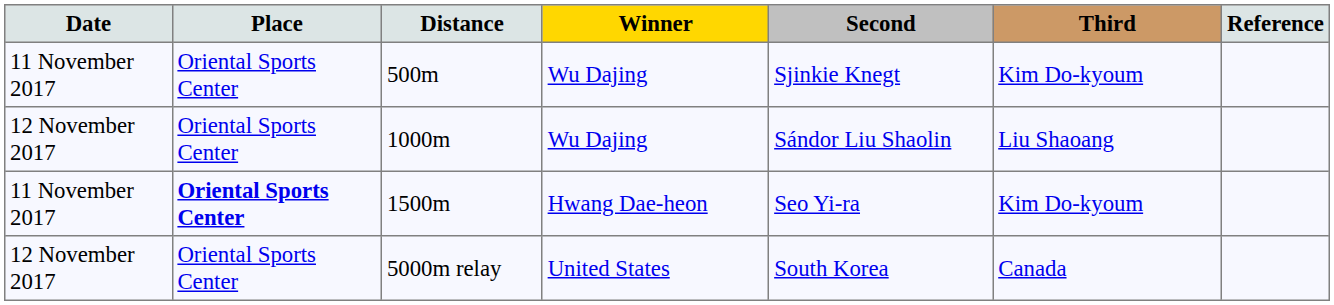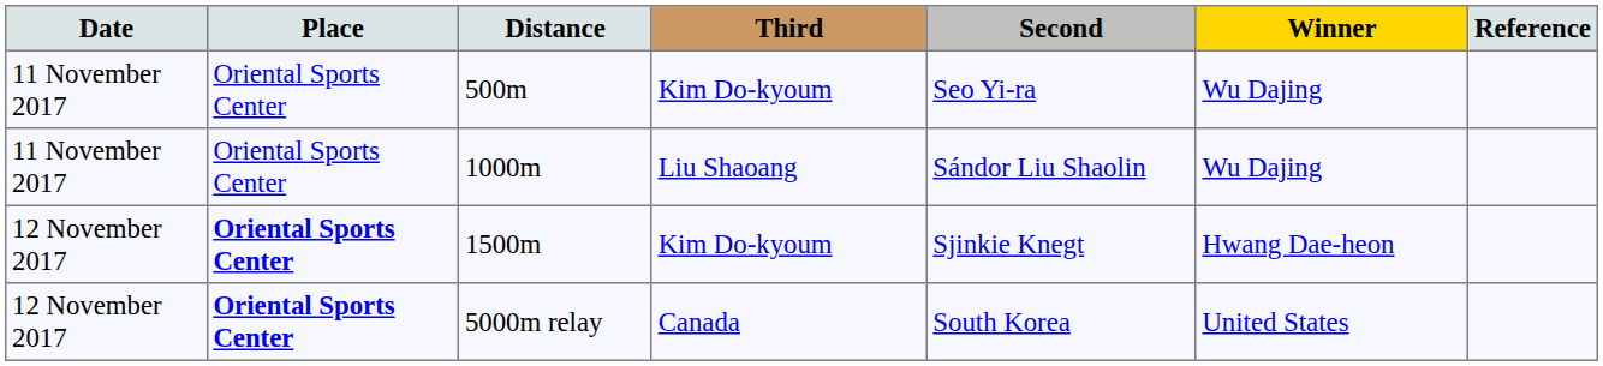 <table bgcolor="#f7f8ff" cellpadding="3" cellspacing="0" border="1" style="font-size: 95%; border: gray solid 1px; border-collapse: collapse;">
 <tr bgcolor="#CCCCCC" (1>
 <td align="center" bgcolor="#DCE5E5" width="150"><strong>Date</strong></td>
 <td align="center" bgcolor="#DCE5E5" width="220"><strong>Place</strong></td>
 <td align="center" bgcolor="#DCE5E5" width="150"><strong>Distance</strong></td>
+<td align="center" bgcolor="CC9966" width="250"><strong>Third</strong></td>
+<td align="center" bgcolor="silver" width="250"><strong>Second</strong></td>
 <td align="center" bgcolor="gold" width="250"><strong>Winner</strong></td>
-<td align="center" bgcolor="silver" width="250"><strong>Second</strong></td>
-<td align="center" bgcolor="CC9966" width="250"><strong>Third</strong></td>
 <td align="center" bgcolor="#DCE5E5" width="30"><strong>Reference</strong></td>
 </tr>
 <tr align="left">
 <td>11 November 2017</td>
 <td><a href='#'>Oriental Sports Center</a></td>
 <td>500m</td>
+<td> <a href='#'>Kim Do-kyoum</a></td>
+<td> <a href='#'>Seo Yi-ra</a></td>
 <td> <a href='#'>Wu Dajing</a></td>
-<td> <a href='#'>Sjinkie Knegt</a></td>
-<td> <a href='#'>Kim Do-kyoum</a></td>
+<td></td>
+</tr>
+<tr align="left">
+<td>11 November 2017</td>
+<td><a href='#'>Oriental Sports Center</a></td>
+<td>1000m</td>
+<td> <a href='#'>Liu Shaoang</a></td>
+<td> <a href='#'>Sándor Liu Shaolin</a></td>
+<td> <a href='#'>Wu Dajing</a></td>
 <td></td>
 </tr>
 <tr align="left">
 <td>12 November 2017</td>
-<td><a href='#'>Oriental Sports Center</a></td>
-<td>1000m</td>
-<td> <a href='#'>Wu Dajing</a></td>
-<td> <a href='#'>Sándor Liu Shaolin</a></td>
-<td> <a href='#'>Liu Shaoang</a></td>
-<td></td>
-</tr>
-<tr align="left">
-<td>11 November 2017</td>
 <td><strong><a href='#'>Oriental Sports Center</a></strong></td>
 <td>1500m</td>
+<td> <a href='#'>Kim Do-kyoum</a></td>
+<td> <a href='#'>Sjinkie Knegt</a></td>
 <td> <a href='#'>Hwang Dae-heon</a></td>
-<td> <a href='#'>Seo Yi-ra</a></td>
-<td> <a href='#'>Kim Do-kyoum</a></td>
 <td></td>
 </tr>
 <tr align="left">
 <td>12 November 2017</td>
-<td><a href='#'>Oriental Sports Center</a></td>
+<td><strong><a href='#'>Oriental Sports Center</a></strong></td>
 <td>5000m relay</td>
+<td> <a href='#'>Canada</a></td>
+<td> <a href='#'>South Korea</a></td>
 <td> <a href='#'>United States</a></td>
-<td> <a href='#'>South Korea</a></td>
-<td> <a href='#'>Canada</a></td>
 <td> </td>
 </tr>
 </table>
